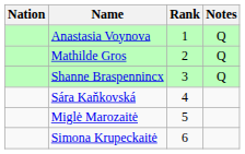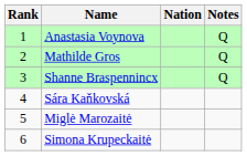 <table class="wikitable sortable" style="text-align:center">
 <tr>
+<th>Rank</th>
+<th>Name</th>
 <th>Nation</th>
-<th>Name</th>
-<th>Rank</th>
 <th>Notes</th>
 </tr>
 <tr bgcolor=bbffbb>
+<td>1</td>
+<td align=left><a href='#'>Anastasia Voynova</a></td>
 <td align=left></td>
-<td align=left><a href='#'>Anastasia Voynova</a></td>
-<td>1</td>
 <td>Q</td>
 </tr>
 <tr bgcolor=bbffbb>
+<td>2</td>
+<td align=left><a href='#'>Mathilde Gros</a></td>
 <td align=left></td>
-<td align=left><a href='#'>Mathilde Gros</a></td>
-<td>2</td>
 <td>Q</td>
 </tr>
 <tr bgcolor=bbffbb>
+<td>3</td>
+<td align=left><a href='#'>Shanne Braspennincx</a></td>
 <td align=left></td>
-<td align=left><a href='#'>Shanne Braspennincx</a></td>
-<td>3</td>
 <td>Q</td>
 </tr>
 <tr>
+<td>4</td>
+<td align=left><a href='#'>Sára Kaňkovská</a></td>
 <td align=left></td>
-<td align=left><a href='#'>Sára Kaňkovská</a></td>
-<td>4</td>
 <td></td>
 </tr>
 <tr>
+<td>5</td>
+<td align=left><a href='#'>Miglė Marozaitė</a></td>
 <td align=left></td>
-<td align=left><a href='#'>Miglė Marozaitė</a></td>
-<td>5</td>
 <td></td>
 </tr>
 <tr>
+<td>6</td>
+<td align=left><a href='#'>Simona Krupeckaitė</a></td>
 <td align=left></td>
-<td align=left><a href='#'>Simona Krupeckaitė</a></td>
-<td>6</td>
 <td></td>
 </tr>
 </table>
